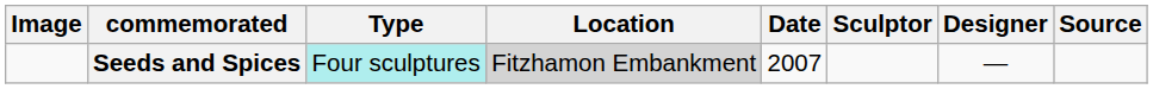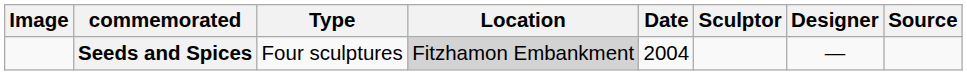 <table class="wikitable sortable">
 <tr>
 <th class="unsortable">Image</th>
 <th> commemorated</th>
 <th>Type</th>
 <th>Location</th>
 <th>Date</th>
 <th>Sculptor</th>
 <th> Designer</th>
 <th class="unsortable">Source</th>
 </tr>
 <tr>
 <td></td>
 <th>Seeds and Spices</th>
-<td style="background: paleturquoise;">Four sculptures</td>
+<td>Four sculptures</td>
 <td style="background: lightgrey;">Fitzhamon Embankment</td>
-<td>2007</td>
+<td>2004</td>
 <td></td>
 <td align="center">—</td>
 <td></td>
 </tr>
 </table>
